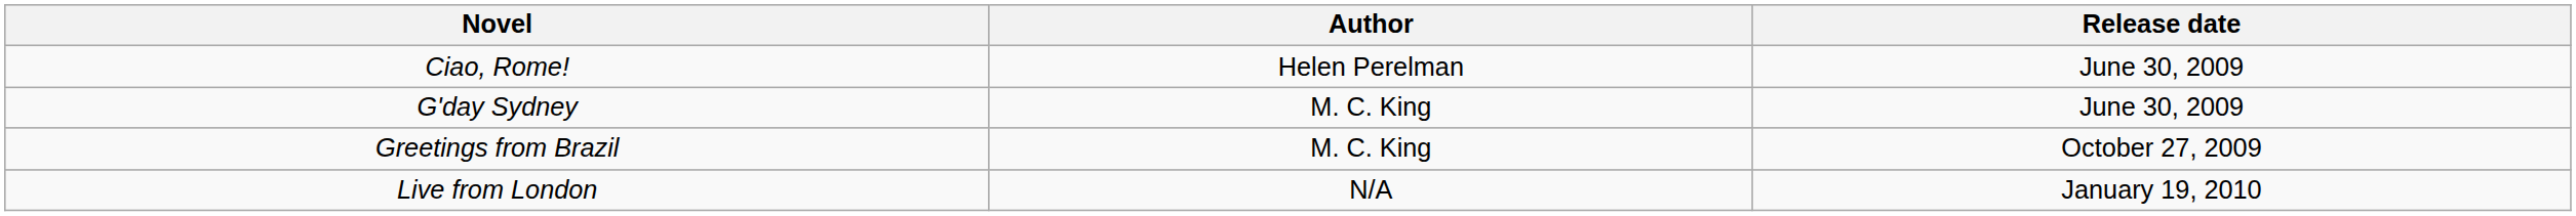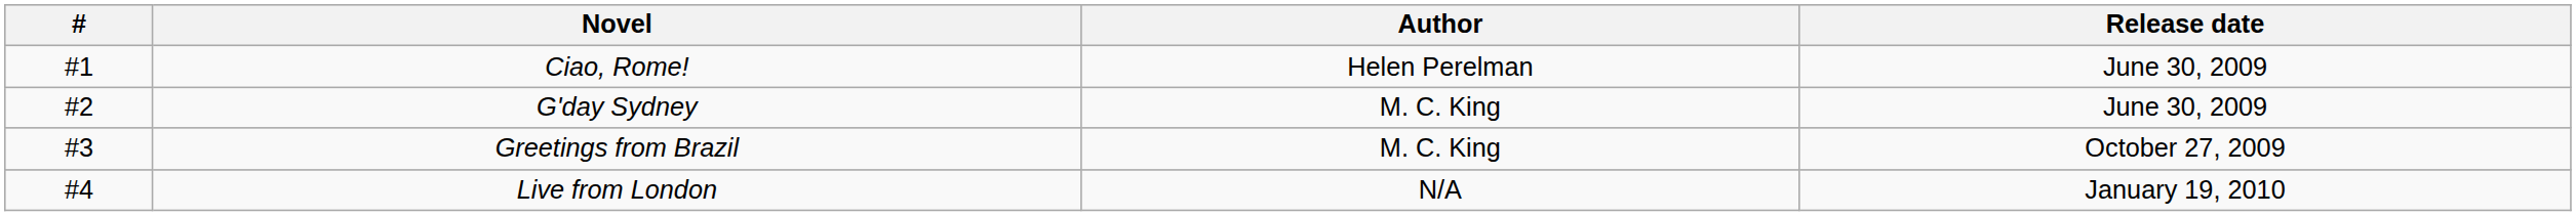 <table class="wikitable sortable" width="100%" border="1" style="font-size: 100%; text-align:center">
 <tr>
+<th>#</th>
 <th>Novel</th>
 <th>Author</th>
 <th>Release date</th>
 </tr>
 <tr>
+<td>#1</td>
 <td><em>Ciao, Rome!</em></td>
 <td>Helen Perelman</td>
 <td>June 30, 2009</td>
 </tr>
 <tr>
+<td>#2</td>
 <td><em>G'day Sydney</em></td>
 <td>M. C. King</td>
 <td>June 30, 2009</td>
 </tr>
 <tr>
+<td>#3</td>
 <td><em>Greetings from Brazil</em></td>
 <td>M. C. King</td>
 <td>October 27, 2009</td>
 </tr>
 <tr>
+<td>#4</td>
 <td><em>Live from London</em></td>
 <td>N/A</td>
 <td>January 19, 2010</td>
 </tr>
 </table>
